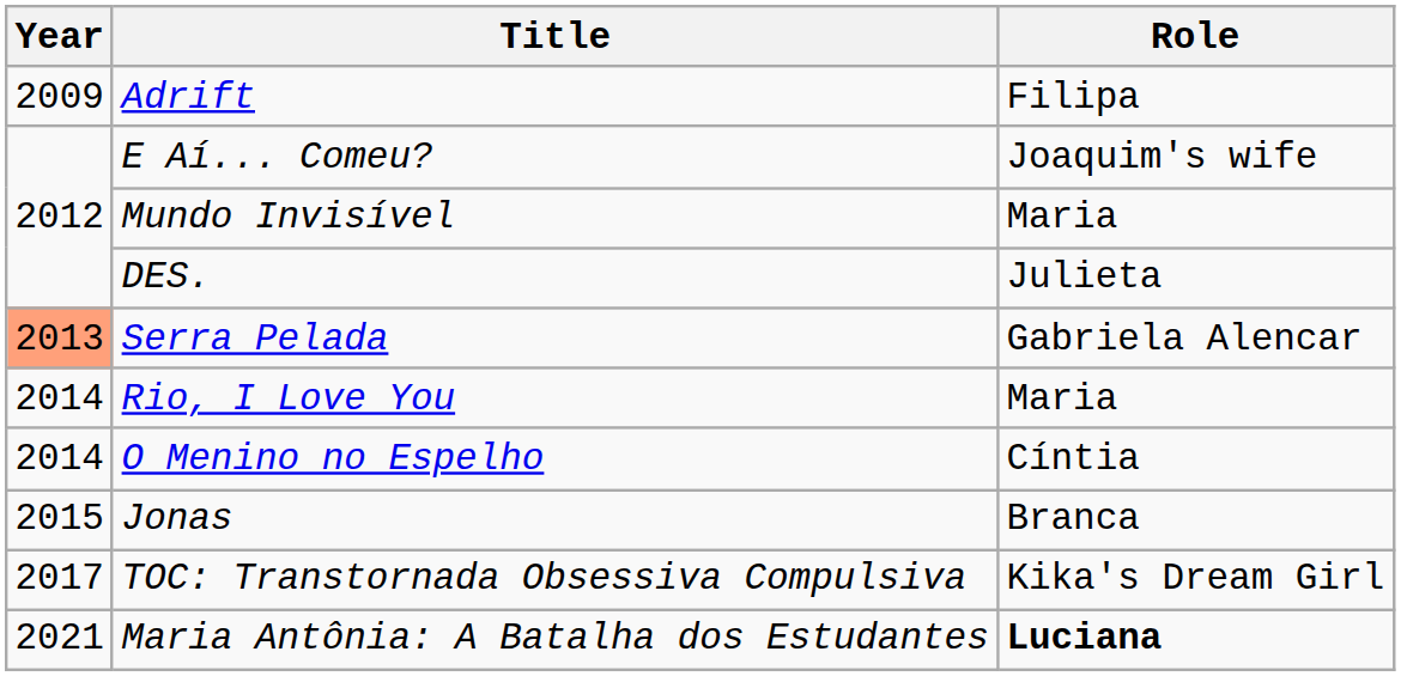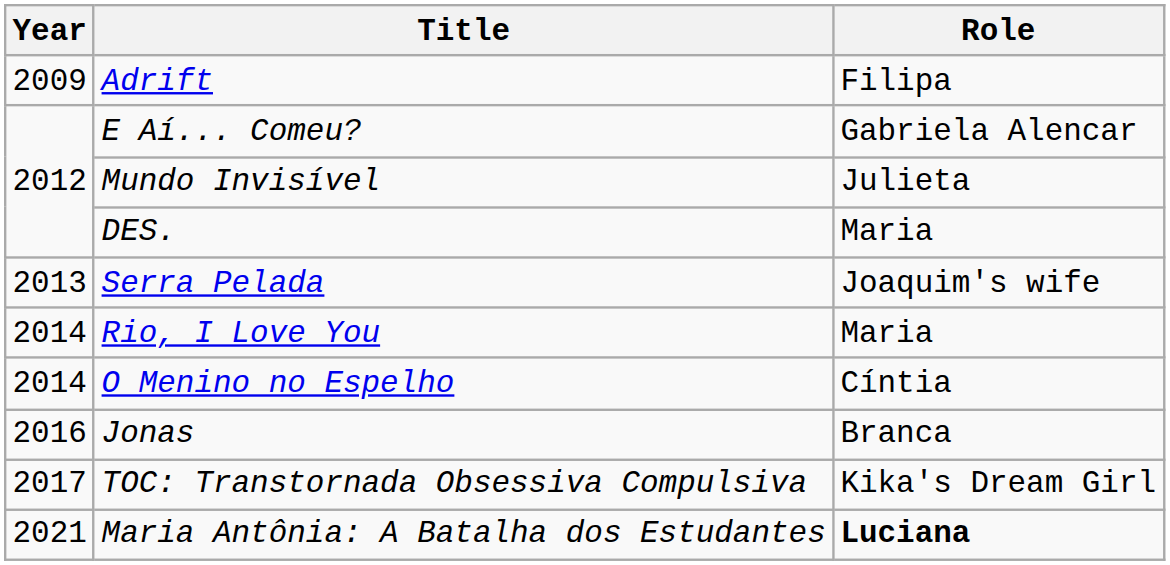 <table class="wikitable">
 <tr>
 <th>Year</th>
 <th>Title</th>
 <th>Role</th>
 </tr>
 <tr>
 <td>2009</td>
 <td><em><a href='#'>Adrift</a></em></td>
 <td>Filipa</td>
 </tr>
 <tr>
 <td rowspan="3">2012</td>
 <td><em>E Aí... Comeu?</em></td>
-<td>Joaquim's wife</td>
+<td>Gabriela Alencar</td>
 </tr>
 <tr>
 <td><em>Mundo Invisível</em></td>
+<td>Julieta</td>
+</tr>
+<tr>
+<td><em>DES.</em></td>
 <td>Maria</td>
 </tr>
 <tr>
-<td><em>DES.</em></td>
-<td>Julieta</td>
-</tr>
-<tr>
-<td style="background: lightsalmon;">2013</td>
+<td>2013</td>
 <td><em><a href='#'>Serra Pelada</a></em></td>
-<td>Gabriela Alencar</td>
+<td>Joaquim's wife</td>
 </tr>
 <tr>
 <td>2014</td>
 <td><em><a href='#'>Rio, I Love You</a></em></td>
 <td>Maria </td>
 </tr>
 <tr>
 <td>2014</td>
 <td><em><a href='#'>O Menino no Espelho</a></em></td>
 <td>Cíntia</td>
 </tr>
 <tr>
-<td>2015</td>
+<td>2016</td>
 <td><em>Jonas</em></td>
 <td>Branca </td>
 </tr>
 <tr>
 <td>2017</td>
 <td><em>TOC: Transtornada Obsessiva Compulsiva</em></td>
 <td>Kika's Dream Girl</td>
 </tr>
 <tr>
 <td>2021</td>
 <td><em>Maria Antônia: A Batalha dos Estudantes</em></td>
 <td><strong>Luciana</strong></td>
 </tr>
 </table>
